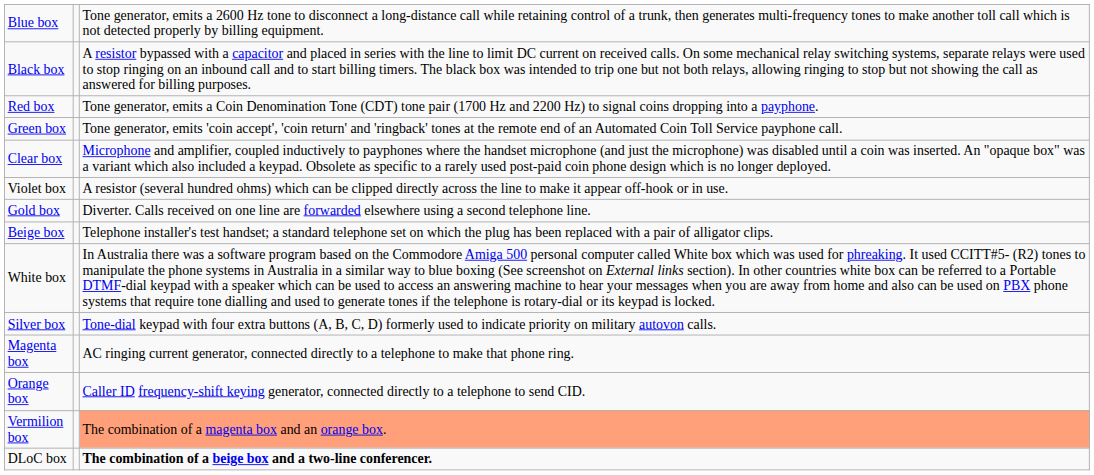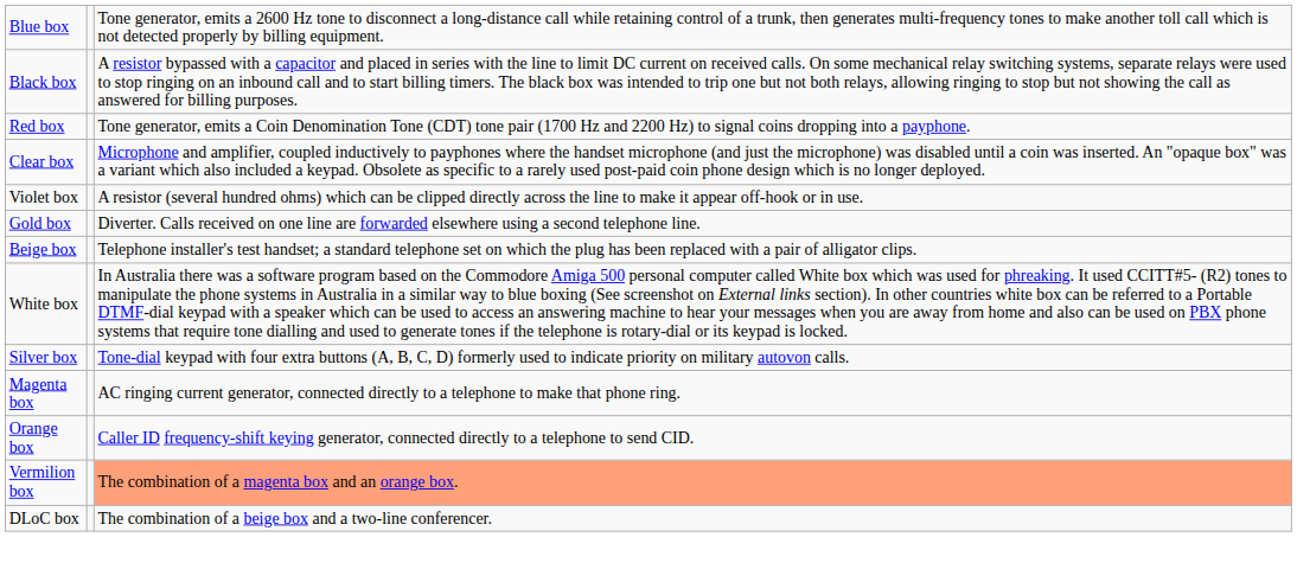 <table class="wikitable">
 <tr>
 <td><a href='#'>Blue box</a></td>
 <td></td>
 <td>Tone generator, emits a 2600 Hz tone to disconnect a long-distance call while retaining control of a trunk, then generates multi-frequency tones to make another toll call which is not detected properly by billing equipment.</td>
 </tr>
 <tr>
 <td><a href='#'>Black box</a></td>
 <td></td>
 <td>A <a href='#'>resistor</a> bypassed with a <a href='#'>capacitor</a> and placed in series with the line to limit DC current on received calls. On some mechanical relay switching systems, separate relays were used to stop ringing on an inbound call and to start billing timers. The black box was intended to trip one but not both relays, allowing ringing to stop but not showing the call as answered for billing purposes.</td>
 </tr>
 <tr>
 <td><a href='#'>Red box</a></td>
 <td></td>
 <td>Tone generator, emits a Coin Denomination Tone (CDT) tone pair (1700 Hz and 2200 Hz) to signal coins dropping into a <a href='#'>payphone</a>.</td>
-</tr>
-<tr>
-<td><a href='#'>Green box</a></td>
-<td></td>
-<td>Tone generator, emits 'coin accept', 'coin return' and 'ringback' tones at the remote end of an Automated Coin Toll Service payphone call.</td>
 </tr>
 <tr>
 <td><a href='#'>Clear box</a></td>
 <td></td>
 <td><a href='#'>Microphone</a> and amplifier, coupled inductively to payphones where the handset microphone (and just the microphone) was disabled until a coin was inserted. An "opaque box" was a variant which also included a keypad. Obsolete as specific to a rarely used post-paid coin phone design which is no longer deployed.</td>
 </tr>
 <tr>
 <td>Violet box</td>
 <td></td>
 <td>A resistor (several hundred ohms) which can be clipped directly across the line to make it appear off-hook or in use.</td>
 </tr>
 <tr>
 <td><a href='#'>Gold box</a></td>
 <td></td>
 <td>Diverter. Calls received on one line are <a href='#'>forwarded</a> elsewhere using a second telephone line.</td>
 </tr>
 <tr>
 <td><a href='#'>Beige box</a></td>
 <td></td>
 <td>Telephone installer's test handset; a standard telephone set on which the plug has been replaced with a pair of alligator clips.</td>
 </tr>
 <tr>
 <td>White box</td>
 <td></td>
 <td>In Australia there was a software program based on the Commodore <a href='#'>Amiga 500</a> personal computer called White box which was used for <a href='#'>phreaking</a>. It used CCITT#5- (R2) tones to manipulate the phone systems in Australia in a similar way to blue boxing (See screenshot on <em>External links</em> section). In other countries white box can be referred to a Portable <a href='#'>DTMF</a>-dial keypad with a speaker which can be used to access an answering machine to hear your messages when you are away from home and also can be used on <a href='#'>PBX</a> phone systems that require tone dialling and used to generate tones if the telephone is rotary-dial or its keypad is locked.</td>
 </tr>
 <tr>
 <td><a href='#'>Silver box</a></td>
 <td></td>
 <td><a href='#'>Tone-dial</a> keypad with four extra buttons (A, B, C, D) formerly used to indicate priority on military <a href='#'>autovon</a> calls.</td>
 </tr>
 <tr>
 <td><a href='#'>Magenta box</a></td>
 <td></td>
 <td>AC ringing current generator, connected directly to a telephone to make that phone ring.</td>
 </tr>
 <tr>
 <td><a href='#'>Orange box</a></td>
 <td></td>
 <td><a href='#'>Caller ID</a> <a href='#'>frequency-shift keying</a> generator, connected directly to a telephone to send CID.</td>
 </tr>
 <tr>
 <td><a href='#'>Vermilion box</a></td>
 <td></td>
 <td style="background: lightsalmon;">The combination of a <a href='#'>magenta box</a> and an <a href='#'>orange box</a>.</td>
 </tr>
 <tr>
 <td>DLoC box</td>
 <td></td>
-<td><strong>The combination of a <a href='#'>beige box</a> and a two-line conferencer.</strong></td>
+<td>The combination of a <a href='#'>beige box</a> and a two-line conferencer.</td>
 </tr>
 </table>
